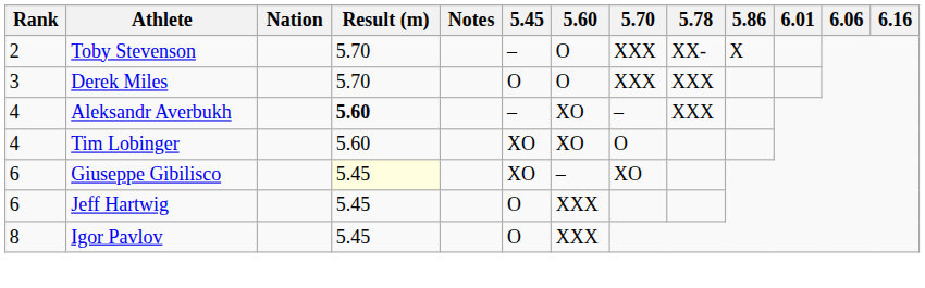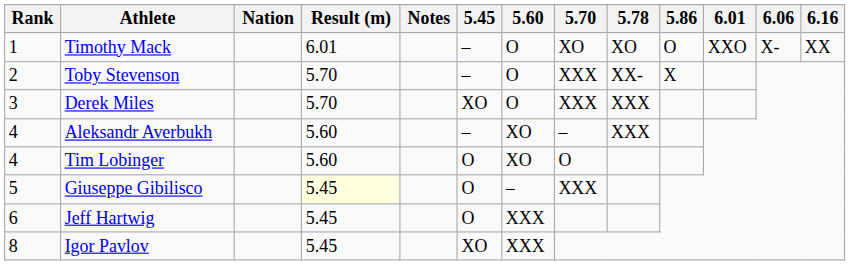 <table class="wikitable" width=85%>
 <tr>
 </tr>
 <tr>
 <th>Rank</th>
 <th>Athlete</th>
 <th>Nation</th>
 <th>Result (m)</th>
 <th>Notes</th>
 <th>5.45</th>
 <th>5.60</th>
 <th>5.70</th>
 <th>5.78</th>
 <th>5.86</th>
 <th>6.01</th>
 <th>6.06</th>
 <th>6.16</th>
+</tr>
+<tr>
+<td>1</td>
+<td><a href='#'>Timothy Mack</a></td>
+<td></td>
+<td>6.01</td>
+<td></td>
+<td>–</td>
+<td>O</td>
+<td>XO</td>
+<td>XO</td>
+<td>O</td>
+<td>XXO</td>
+<td>X-</td>
+<td>XX</td>
 </tr>
 <tr>
 <td>2</td>
 <td><a href='#'>Toby Stevenson</a></td>
 <td></td>
 <td>5.70</td>
 <td></td>
 <td>–</td>
 <td>O</td>
 <td>XXX</td>
 <td>XX-</td>
 <td>X</td>
 <td></td>
 </tr>
 <tr>
 <td>3</td>
 <td><a href='#'>Derek Miles</a></td>
 <td></td>
 <td>5.70</td>
 <td></td>
-<td>O</td>
+<td>XO</td>
 <td>O</td>
 <td>XXX</td>
 <td>XXX</td>
 <td></td>
 <td></td>
 </tr>
 <tr>
 <td>4</td>
 <td><a href='#'>Aleksandr Averbukh</a></td>
 <td></td>
-<td><strong>5.60</strong></td>
+<td>5.60</td>
 <td></td>
 <td>–</td>
 <td>XO</td>
 <td>–</td>
 <td>XXX</td>
 <td></td>
 </tr>
 <tr>
 <td>4</td>
 <td><a href='#'>Tim Lobinger</a></td>
 <td></td>
 <td>5.60</td>
 <td></td>
-<td>XO</td>
+<td>O</td>
 <td>XO</td>
 <td>O</td>
 <td></td>
 <td></td>
 </tr>
 <tr>
-<td>6</td>
+<td>5</td>
 <td><a href='#'>Giuseppe Gibilisco</a></td>
 <td></td>
 <td style="background: lightyellow;">5.45</td>
 <td></td>
-<td>XO</td>
+<td>O</td>
 <td>–</td>
-<td>XO</td>
+<td>XXX</td>
 <td></td>
 </tr>
 <tr>
 <td>6</td>
 <td><a href='#'>Jeff Hartwig</a></td>
 <td></td>
 <td>5.45</td>
 <td></td>
 <td>O</td>
 <td>XXX</td>
 <td></td>
 <td></td>
 </tr>
 <tr>
 <td>8</td>
 <td><a href='#'>Igor Pavlov</a></td>
 <td></td>
 <td>5.45</td>
 <td></td>
-<td>O</td>
+<td>XO</td>
 <td>XXX</td>
 </tr>
 </table>
